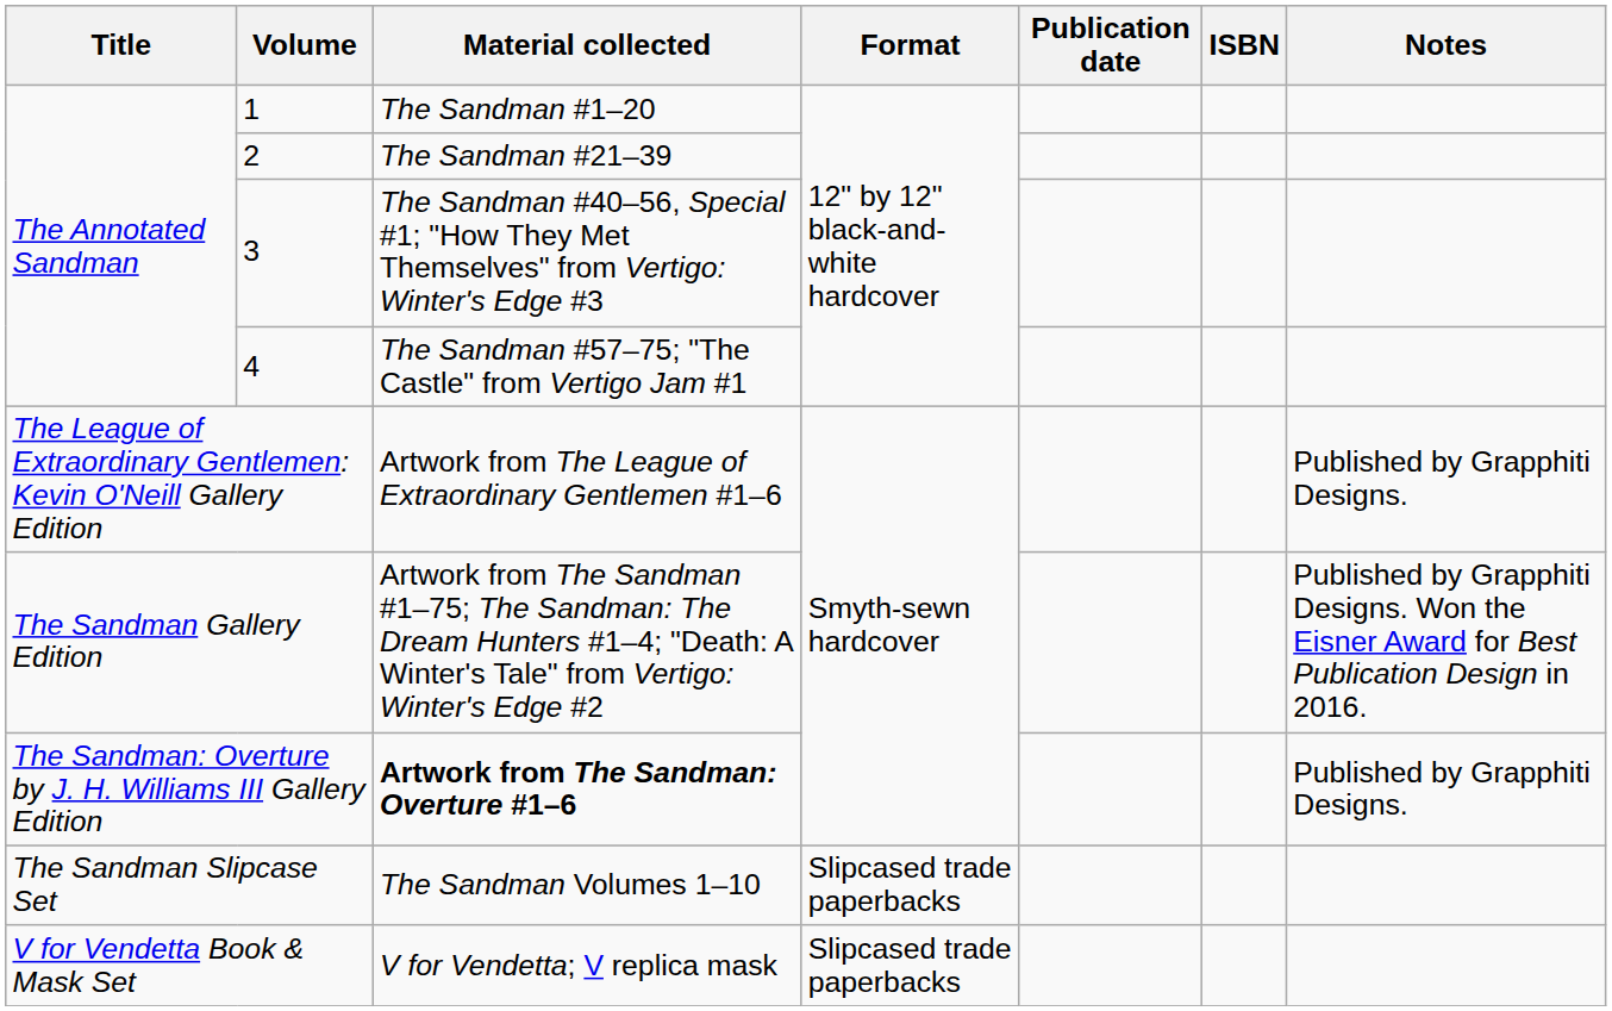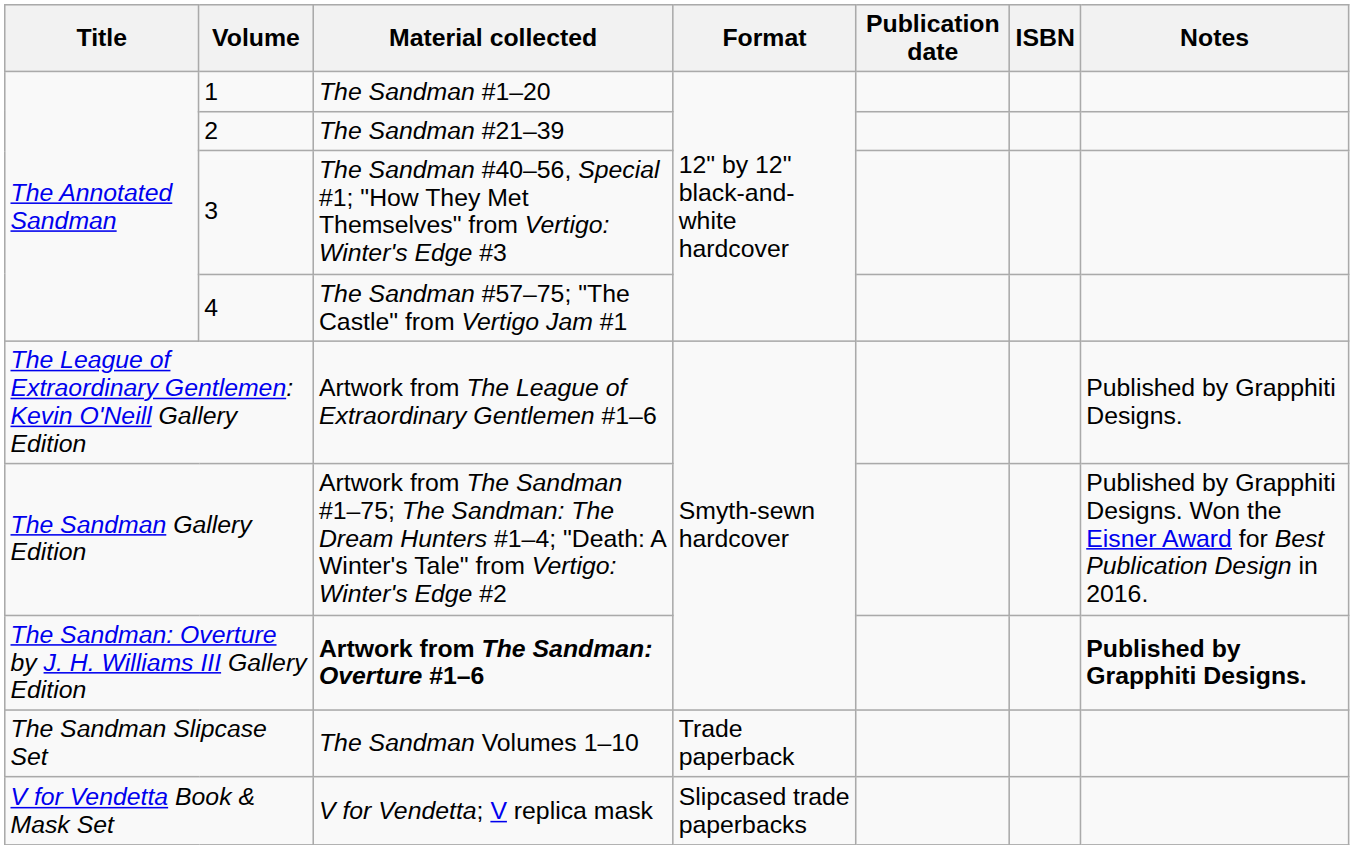 <table class="wikitable">
 <tr>
 <th>Title</th>
 <th>Volume</th>
 <th>Material collected</th>
 <th>Format</th>
 <th>Publication date</th>
 <th>ISBN</th>
 <th>Notes</th>
 </tr>
 <tr>
 <td rowspan="4"><em><a href='#'>The Annotated Sandman</a></em></td>
 <td>1</td>
 <td><em>The Sandman</em> #1–20</td>
 <td rowspan="4">12" by 12" black-and-white hardcover</td>
 <td></td>
 <td></td>
 <td></td>
 </tr>
 <tr>
 <td>2</td>
 <td><em>The Sandman</em> #21–39</td>
 <td></td>
 <td></td>
 <td></td>
 </tr>
 <tr>
 <td>3</td>
 <td><em>The Sandman</em> #40–56, <em>Special</em> #1; "How They Met Themselves" from <em>Vertigo: Winter's Edge</em> #3</td>
 <td></td>
 <td></td>
 <td></td>
 </tr>
 <tr>
 <td>4</td>
 <td><em>The Sandman</em> #57–75; "The Castle" from <em>Vertigo Jam</em> #1</td>
 <td></td>
 <td></td>
 <td></td>
 </tr>
 <tr>
 <td colspan="2"><em><a href='#'>The League of Extraordinary Gentlemen</a>: <a href='#'>Kevin O'Neill</a> Gallery Edition</em></td>
 <td>Artwork from <em>The League of Extraordinary Gentlemen</em> #1–6</td>
 <td rowspan="3">Smyth-sewn hardcover</td>
 <td></td>
 <td></td>
 <td>Published by Grapphiti Designs.</td>
 </tr>
 <tr>
 <td colspan="2"><em><a href='#'>The Sandman</a> Gallery Edition</em></td>
 <td>Artwork from <em>The Sandman</em> #1–75; <em>The Sandman: The Dream Hunters</em> #1–4; "Death: A Winter's Tale" from <em>Vertigo: Winter's Edge</em> #2</td>
 <td></td>
 <td></td>
 <td>Published by Grapphiti Designs. Won the <a href='#'>Eisner Award</a> for <em>Best Publication Design</em> in 2016.</td>
 </tr>
 <tr>
 <td colspan="2"><em><a href='#'>The Sandman: Overture</a> by <a href='#'>J. H. Williams III</a> Gallery Edition</em></td>
 <td><strong>Artwork from <em>The Sandman: Overture</em> #1–6</strong></td>
 <td></td>
 <td></td>
-<td>Published by Grapphiti Designs.</td>
+<td><strong>Published by Grapphiti Designs.</strong></td>
 </tr>
 <tr>
 <td colspan="2"><em>The Sandman Slipcase Set</em></td>
 <td><em>The Sandman</em> Volumes 1–10</td>
-<td>Slipcased trade paperbacks</td>
+<td>Trade paperback</td>
 <td></td>
 <td></td>
 <td></td>
 </tr>
 <tr>
 <td colspan="2"><em><a href='#'>V for Vendetta</a> Book & Mask Set</em></td>
 <td><em>V for Vendetta</em>; <a href='#'>V</a> replica mask</td>
 <td>Slipcased trade paperbacks</td>
 <td></td>
 <td></td>
 <td></td>
 </tr>
 </table>
